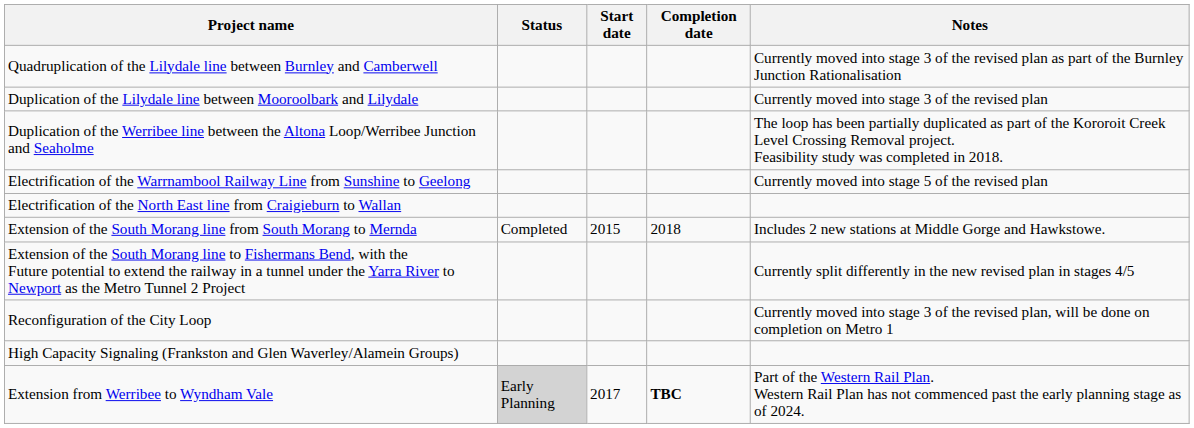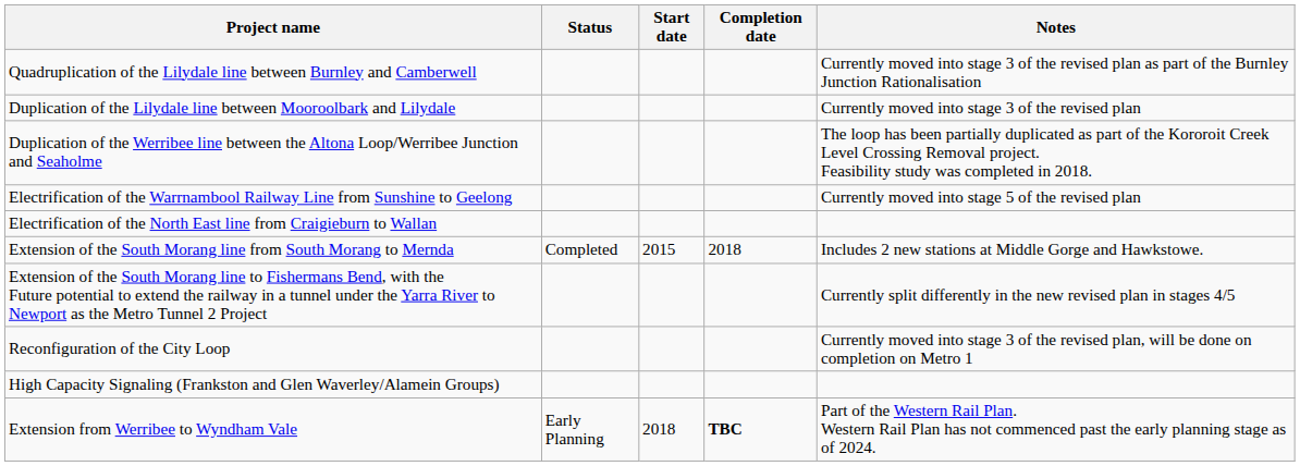 <table class="wikitable sortable">
 <tr>
 <th>Project name</th>
 <th>Status</th>
 <th>Start date</th>
 <th>Completion date</th>
 <th>Notes</th>
 </tr>
 <tr>
 <td>Quadruplication of the <a href='#'>Lilydale line</a> between <a href='#'>Burnley</a> and <a href='#'>Camberwell</a></td>
 <td></td>
 <td></td>
 <td></td>
 <td>Currently moved into stage 3 of the revised plan as part of the Burnley Junction Rationalisation</td>
 </tr>
 <tr>
 <td>Duplication of the <a href='#'>Lilydale line</a> between <a href='#'>Mooroolbark</a> and <a href='#'>Lilydale</a></td>
 <td></td>
 <td></td>
 <td></td>
 <td>Currently moved into stage 3 of the revised plan</td>
 </tr>
 <tr>
 <td>Duplication of the <a href='#'>Werribee line</a> between the <a href='#'>Altona</a> Loop/Werribee Junction and <a href='#'>Seaholme</a></td>
 <td></td>
 <td></td>
 <td></td>
 <td>The loop has been partially duplicated as part of the Kororoit Creek Level Crossing Removal project.<br>Feasibility study was completed in 2018.</td>
 </tr>
 <tr>
 <td>Electrification of the <a href='#'>Warrnambool Railway Line</a> from <a href='#'>Sunshine</a> to <a href='#'>Geelong</a></td>
 <td></td>
 <td></td>
 <td></td>
 <td>Currently moved into stage 5 of the revised plan</td>
 </tr>
 <tr>
 <td>Electrification of the <a href='#'>North East line</a> from <a href='#'>Craigieburn</a> to <a href='#'>Wallan</a></td>
 <td></td>
 <td></td>
 <td></td>
 <td></td>
 </tr>
 <tr>
 <td>Extension of the <a href='#'>South Morang line</a> from <a href='#'>South Morang</a> to <a href='#'>Mernda</a></td>
 <td>Completed</td>
 <td>2015</td>
 <td>2018</td>
 <td>Includes 2 new stations at Middle Gorge and Hawkstowe.</td>
 </tr>
 <tr>
 <td>Extension of the <a href='#'>South Morang line</a> to <a href='#'>Fishermans Bend</a>, with the<br>Future potential to extend the railway in a tunnel under the <a href='#'>Yarra River</a> to <a href='#'>Newport</a> as the Metro Tunnel 2 Project</td>
 <td></td>
 <td></td>
 <td></td>
 <td>Currently split differently in the new revised plan in stages 4/5</td>
 </tr>
 <tr>
 <td>Reconfiguration of the City Loop</td>
 <td></td>
 <td></td>
 <td></td>
 <td>Currently moved into stage 3 of the revised plan, will be done on completion on Metro 1</td>
 </tr>
 <tr>
 <td>High Capacity Signaling (Frankston and Glen Waverley/Alamein Groups)</td>
 <td></td>
 <td></td>
 <td></td>
 <td></td>
 </tr>
 <tr>
 <td>Extension from <a href='#'>Werribee</a> to <a href='#'>Wyndham Vale</a></td>
-<td style="background: lightgrey;">Early Planning</td>
-<td>2017</td>
+<td>Early Planning</td>
+<td>2018</td>
 <td><strong>TBC</strong></td>
 <td>Part of the <a href='#'>Western Rail Plan</a>.<br>Western Rail Plan has not commenced past the early planning stage as of 2024.</td>
 </tr>
 </table>
